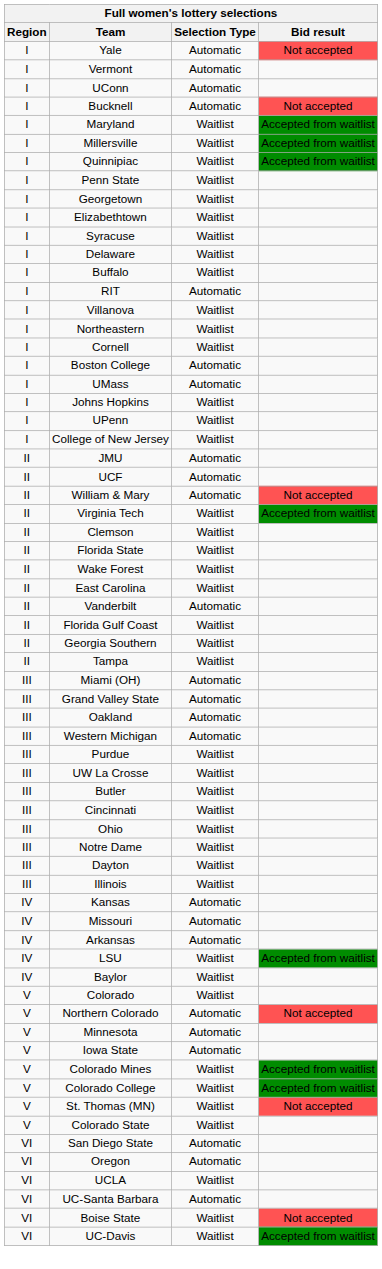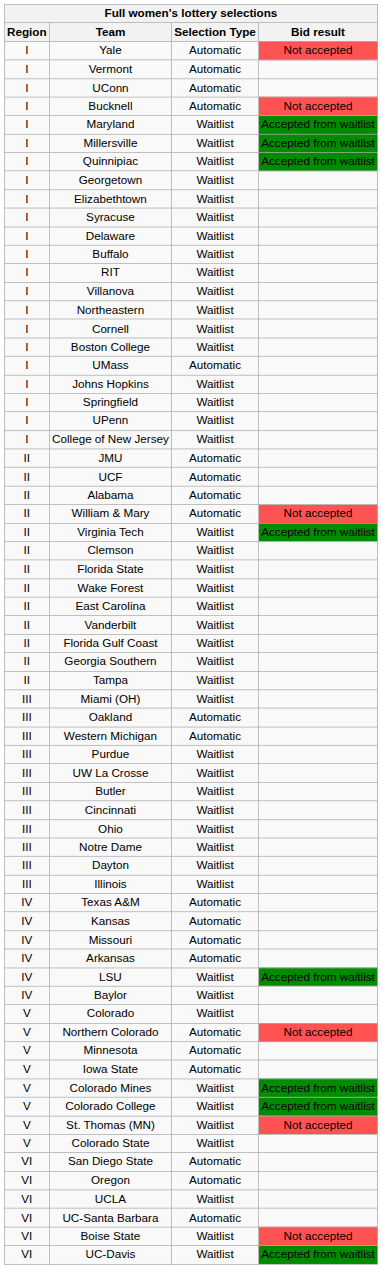 <table class="wikitable sortable mw-collapsible mw-collapsed" style="text-align:center">
 <tr>
 <th colspan="4">Full women's lottery selections</th>
 </tr>
 <tr>
 <th>Region</th>
 <th>Team</th>
 <th>Selection Type</th>
 <th>Bid result</th>
 </tr>
 <tr>
 <td>I</td>
 <td>Yale</td>
 <td>Automatic</td>
 <td bgcolor=ff5353>Not accepted</td>
 </tr>
 <tr>
 <td>I</td>
 <td>Vermont</td>
 <td>Automatic</td>
 <td></td>
 </tr>
 <tr>
 <td>I</td>
 <td>UConn</td>
 <td>Automatic</td>
 <td></td>
 </tr>
 <tr>
 <td>I</td>
 <td>Bucknell</td>
 <td>Automatic</td>
 <td bgcolor=ff5353>Not accepted</td>
 </tr>
 <tr>
 <td>I</td>
 <td>Maryland</td>
 <td>Waitlist</td>
 <td bgcolor=008c00>Accepted from waitlist</td>
 </tr>
 <tr>
 <td>I</td>
 <td>Millersville</td>
 <td>Waitlist</td>
 <td bgcolor=008c00>Accepted from waitlist</td>
 </tr>
 <tr>
 <td>I</td>
 <td>Quinnipiac</td>
 <td>Waitlist</td>
 <td bgcolor=008c00>Accepted from waitlist</td>
 </tr>
 <tr>
 <td>I</td>
-<td>Penn State</td>
-<td>Waitlist</td>
-<td></td>
-</tr>
-<tr>
-<td>I</td>
 <td>Georgetown</td>
 <td>Waitlist</td>
 <td></td>
 </tr>
 <tr>
 <td>I</td>
 <td>Elizabethtown</td>
 <td>Waitlist</td>
 <td></td>
 </tr>
 <tr>
 <td>I</td>
 <td>Syracuse</td>
 <td>Waitlist</td>
 <td></td>
 </tr>
 <tr>
 <td>I</td>
 <td>Delaware</td>
 <td>Waitlist</td>
 <td></td>
 </tr>
 <tr>
 <td>I</td>
 <td>Buffalo</td>
 <td>Waitlist</td>
 <td></td>
 </tr>
 <tr>
 <td>I</td>
 <td>RIT</td>
-<td>Automatic</td>
+<td>Waitlist</td>
 <td></td>
 </tr>
 <tr>
 <td>I</td>
 <td>Villanova</td>
 <td>Waitlist</td>
 <td></td>
 </tr>
 <tr>
 <td>I</td>
 <td>Northeastern</td>
 <td>Waitlist</td>
 <td></td>
 </tr>
 <tr>
 <td>I</td>
 <td>Cornell</td>
 <td>Waitlist</td>
 <td></td>
 </tr>
 <tr>
 <td>I</td>
 <td>Boston College</td>
-<td>Automatic</td>
+<td>Waitlist</td>
 <td></td>
 </tr>
 <tr>
 <td>I</td>
 <td>UMass</td>
 <td>Automatic</td>
 <td></td>
 </tr>
 <tr>
 <td>I</td>
 <td>Johns Hopkins</td>
+<td>Waitlist</td>
+<td></td>
+</tr>
+<tr>
+<td>I</td>
+<td>Springfield</td>
 <td>Waitlist</td>
 <td></td>
 </tr>
 <tr>
 <td>I</td>
 <td>UPenn</td>
 <td>Waitlist</td>
 <td></td>
 </tr>
 <tr>
 <td>I</td>
 <td>College of New Jersey</td>
 <td>Waitlist</td>
 <td></td>
 </tr>
 <tr>
 <td>II</td>
 <td>JMU</td>
 <td>Automatic</td>
 <td></td>
 </tr>
 <tr>
 <td>II</td>
 <td>UCF</td>
+<td>Automatic</td>
+<td></td>
+</tr>
+<tr>
+<td>II</td>
+<td>Alabama</td>
 <td>Automatic</td>
 <td></td>
 </tr>
 <tr>
 <td>II</td>
 <td>William & Mary</td>
 <td>Automatic</td>
 <td bgcolor=ff5353>Not accepted</td>
 </tr>
 <tr>
 <td>II</td>
 <td>Virginia Tech</td>
 <td>Waitlist</td>
 <td bgcolor=008c00>Accepted from waitlist</td>
 </tr>
 <tr>
 <td>II</td>
 <td>Clemson</td>
 <td>Waitlist</td>
 <td></td>
 </tr>
 <tr>
 <td>II</td>
 <td>Florida State</td>
 <td>Waitlist</td>
 <td></td>
 </tr>
 <tr>
 <td>II</td>
 <td>Wake Forest</td>
 <td>Waitlist</td>
 <td></td>
 </tr>
 <tr>
 <td>II</td>
 <td>East Carolina</td>
 <td>Waitlist</td>
 <td></td>
 </tr>
 <tr>
 <td>II</td>
 <td>Vanderbilt</td>
-<td>Automatic</td>
+<td>Waitlist</td>
 <td></td>
 </tr>
 <tr>
 <td>II</td>
 <td>Florida Gulf Coast</td>
 <td>Waitlist</td>
 <td></td>
 </tr>
 <tr>
 <td>II</td>
 <td>Georgia Southern</td>
 <td>Waitlist</td>
 <td></td>
 </tr>
 <tr>
 <td>II</td>
 <td>Tampa</td>
 <td>Waitlist</td>
 <td></td>
 </tr>
 <tr>
 <td>III</td>
 <td>Miami (OH)</td>
-<td>Automatic</td>
-<td></td>
-</tr>
-<tr>
-<td>III</td>
-<td>Grand Valley State</td>
-<td>Automatic</td>
+<td>Waitlist</td>
 <td></td>
 </tr>
 <tr>
 <td>III</td>
 <td>Oakland</td>
 <td>Automatic</td>
 <td></td>
 </tr>
 <tr>
 <td>III</td>
 <td>Western Michigan</td>
 <td>Automatic</td>
 <td></td>
 </tr>
 <tr>
 <td>III</td>
 <td>Purdue</td>
 <td>Waitlist</td>
 <td></td>
 </tr>
 <tr>
 <td>III</td>
 <td>UW La Crosse</td>
 <td>Waitlist</td>
 <td></td>
 </tr>
 <tr>
 <td>III</td>
 <td>Butler</td>
 <td>Waitlist</td>
 <td></td>
 </tr>
 <tr>
 <td>III</td>
 <td>Cincinnati</td>
 <td>Waitlist</td>
 <td></td>
 </tr>
 <tr>
 <td>III</td>
 <td>Ohio</td>
 <td>Waitlist</td>
 <td></td>
 </tr>
 <tr>
 <td>III</td>
 <td>Notre Dame</td>
 <td>Waitlist</td>
 <td></td>
 </tr>
 <tr>
 <td>III</td>
 <td>Dayton</td>
 <td>Waitlist</td>
 <td></td>
 </tr>
 <tr>
 <td>III</td>
 <td>Illinois</td>
 <td>Waitlist</td>
+<td></td>
+</tr>
+<tr>
+<td>IV</td>
+<td>Texas A&M</td>
+<td>Automatic</td>
 <td></td>
 </tr>
 <tr>
 <td>IV</td>
 <td>Kansas</td>
 <td>Automatic</td>
 <td></td>
 </tr>
 <tr>
 <td>IV</td>
 <td>Missouri</td>
 <td>Automatic</td>
 <td></td>
 </tr>
 <tr>
 <td>IV</td>
 <td>Arkansas</td>
 <td>Automatic</td>
 <td></td>
 </tr>
 <tr>
 <td>IV</td>
 <td>LSU</td>
 <td>Waitlist</td>
 <td bgcolor=008c00>Accepted from waitlist</td>
 </tr>
 <tr>
 <td>IV</td>
 <td>Baylor</td>
 <td>Waitlist</td>
 <td></td>
 </tr>
 <tr>
 <td>V</td>
 <td>Colorado</td>
 <td>Waitlist</td>
 <td></td>
 </tr>
 <tr>
 <td>V</td>
 <td>Northern Colorado</td>
 <td>Automatic</td>
 <td bgcolor=ff5353>Not accepted</td>
 </tr>
 <tr>
 <td>V</td>
 <td>Minnesota</td>
 <td>Automatic</td>
 <td></td>
 </tr>
 <tr>
 <td>V</td>
 <td>Iowa State</td>
 <td>Automatic</td>
 <td></td>
 </tr>
 <tr>
 <td>V</td>
 <td>Colorado Mines</td>
 <td>Waitlist</td>
 <td bgcolor=008c00>Accepted from waitlist</td>
 </tr>
 <tr>
 <td>V</td>
 <td>Colorado College</td>
 <td>Waitlist</td>
 <td bgcolor=008c00>Accepted from waitlist</td>
 </tr>
 <tr>
 <td>V</td>
 <td>St. Thomas (MN)</td>
 <td>Waitlist</td>
 <td bgcolor=ff5353>Not accepted</td>
 </tr>
 <tr>
 <td>V</td>
 <td>Colorado State</td>
 <td>Waitlist</td>
 <td></td>
 </tr>
 <tr>
 <td>VI</td>
 <td>San Diego State</td>
 <td>Automatic</td>
 <td></td>
 </tr>
 <tr>
 <td>VI</td>
 <td>Oregon</td>
 <td>Automatic</td>
 <td></td>
 </tr>
 <tr>
 <td>VI</td>
 <td>UCLA</td>
 <td>Waitlist</td>
 <td></td>
 </tr>
 <tr>
 <td>VI</td>
 <td>UC-Santa Barbara</td>
 <td>Automatic</td>
 <td></td>
 </tr>
 <tr>
 <td>VI</td>
 <td>Boise State</td>
 <td>Waitlist</td>
 <td bgcolor=ff5353>Not accepted</td>
 </tr>
 <tr>
 <td>VI</td>
 <td>UC-Davis</td>
 <td>Waitlist</td>
 <td bgcolor=008c00>Accepted from waitlist</td>
 </tr>
 </table>
